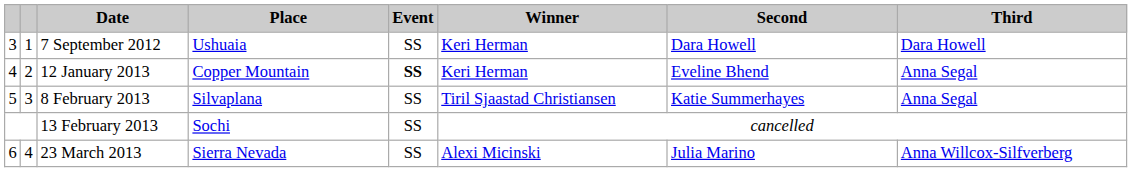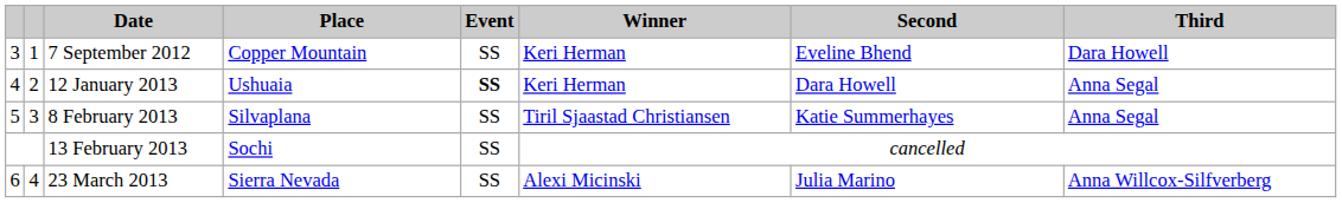 <table class="wikitable plainrowheaders" style="background:#fff; font-size:86%; line-height:16px; border:grey solid 1px; border-collapse:collapse;">
 <tr style="background:#ccc; text-align:center;">
 <th scope="col" style="background:#ccc; width=20 px;"></th>
 <th scope="col" style="background:#ccc; width=30 px;"></th>
 <th scope="col" style="background:#ccc; width:120px;">Date</th>
 <th scope="col" style="background:#ccc; width:160px;">Place</th>
 <th scope="col" style="background:#ccc; width:15px;">Event</th>
 <th scope="col" style="background:#ccc; width:185px;">Winner</th>
 <th scope="col" style="background:#ccc; width:185px;">Second</th>
 <th scope="col" style="background:#ccc; width:185px;">Third</th>
 </tr>
 <tr>
 <td align=center>3</td>
 <td align=center>1</td>
 <td>7 September 2012</td>
-<td> <a href='#'>Ushuaia</a></td>
+<td> <a href='#'>Copper Mountain</a></td>
 <td align=center>SS</td>
 <td> <a href='#'>Keri Herman</a></td>
-<td> <a href='#'>Dara Howell</a></td>
+<td> <a href='#'>Eveline Bhend</a></td>
 <td> <a href='#'>Dara Howell</a></td>
 </tr>
 <tr>
 <td align=center>4</td>
 <td align=center>2</td>
 <td>12 January 2013</td>
-<td> <a href='#'>Copper Mountain</a></td>
+<td> <a href='#'>Ushuaia</a></td>
 <td align=center><strong>SS</strong></td>
 <td> <a href='#'>Keri Herman</a></td>
-<td> <a href='#'>Eveline Bhend</a></td>
+<td> <a href='#'>Dara Howell</a></td>
 <td> <a href='#'>Anna Segal</a></td>
 </tr>
 <tr>
 <td align=center>5</td>
 <td align=center>3</td>
 <td>8 February 2013</td>
 <td> <a href='#'>Silvaplana</a></td>
 <td align=center>SS</td>
 <td> <a href='#'>Tiril Sjaastad Christiansen</a></td>
 <td> <a href='#'>Katie Summerhayes</a></td>
 <td> <a href='#'>Anna Segal</a></td>
 </tr>
 <tr>
 <td colspan=2></td>
 <td>13 February 2013</td>
 <td> <a href='#'>Sochi</a></td>
 <td align=center>SS</td>
 <td colspan=3 align=center><em>cancelled</em></td>
 </tr>
 <tr>
 <td align=center>6</td>
 <td align=center>4</td>
 <td>23 March 2013</td>
 <td> <a href='#'>Sierra Nevada</a></td>
 <td align=center>SS</td>
 <td> <a href='#'>Alexi Micinski</a></td>
 <td> <a href='#'>Julia Marino</a></td>
 <td> <a href='#'>Anna Willcox-Silfverberg</a></td>
 </tr>
 </table>
